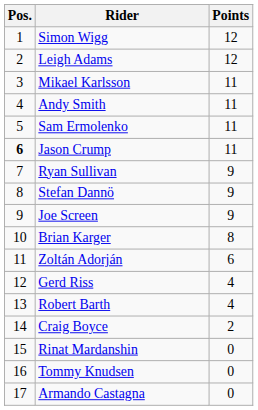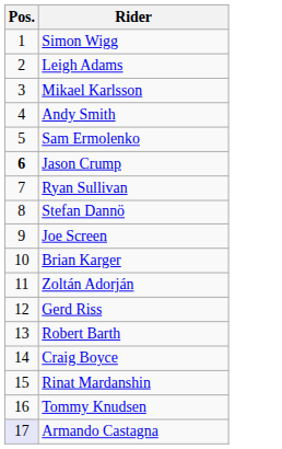 <table class=wikitable style="font-size:93%; text-align:center;">
 <tr>
 <th width=25px>Pos.</th>
 <th width=180px>Rider</th>
-<th width=40px>Points</th>
 </tr>
 <tr>
 <td>1</td>
 <td style="text-align:left;"> <a href='#'>Simon Wigg</a></td>
-<td>12</td>
 </tr>
 <tr>
 <td>2</td>
 <td style="text-align:left;"> <a href='#'>Leigh Adams</a></td>
-<td>12</td>
 </tr>
 <tr>
 <td>3</td>
 <td style="text-align:left;"> <a href='#'>Mikael Karlsson</a></td>
-<td>11</td>
 </tr>
 <tr>
 <td>4</td>
 <td style="text-align:left;"> <a href='#'>Andy Smith</a></td>
-<td>11</td>
 </tr>
 <tr>
 <td>5</td>
 <td style="text-align:left;"> <a href='#'>Sam Ermolenko</a></td>
-<td>11</td>
 </tr>
 <tr>
 <td><strong>6</strong></td>
 <td style="text-align:left;"> <a href='#'>Jason Crump</a></td>
-<td>11</td>
 </tr>
 <tr>
 <td>7</td>
 <td style="text-align:left;"> <a href='#'>Ryan Sullivan</a></td>
-<td>9</td>
 </tr>
 <tr>
 <td>8</td>
 <td style="text-align:left;"> <a href='#'>Stefan Dannö</a></td>
-<td>9</td>
 </tr>
 <tr>
 <td>9</td>
 <td style="text-align:left;"> <a href='#'>Joe Screen</a></td>
-<td>9</td>
 </tr>
 <tr>
 <td>10</td>
 <td style="text-align:left;"> <a href='#'>Brian Karger</a></td>
-<td>8</td>
 </tr>
 <tr>
 <td>11</td>
 <td style="text-align:left;"> <a href='#'>Zoltán Adorján</a></td>
-<td>6</td>
 </tr>
 <tr>
 <td>12</td>
 <td style="text-align:left;"> <a href='#'>Gerd Riss</a></td>
-<td>4</td>
 </tr>
 <tr>
 <td>13</td>
 <td style="text-align:left;"> <a href='#'>Robert Barth</a></td>
-<td>4</td>
 </tr>
 <tr>
 <td>14</td>
 <td style="text-align:left;"> <a href='#'>Craig Boyce</a></td>
-<td>2</td>
 </tr>
 <tr>
 <td>15</td>
 <td style="text-align:left;"> <a href='#'>Rinat Mardanshin</a></td>
-<td>0</td>
 </tr>
 <tr>
 <td>16</td>
 <td style="text-align:left;"> <a href='#'>Tommy Knudsen</a></td>
-<td>0</td>
 </tr>
 <tr>
-<td>17</td>
+<td style="background: lavender;">17</td>
 <td style="text-align:left;"> <a href='#'>Armando Castagna</a></td>
-<td>0</td>
 </tr>
 </table>
